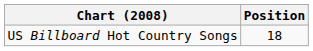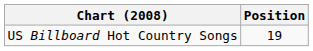 <table class="wikitable sortable">
 <tr>
 <th>Chart (2008)</th>
 <th>Position</th>
 </tr>
 <tr>
 <td>US <em>Billboard</em> Hot Country Songs</td>
-<td style="text-align:center;">18</td>
+<td style="text-align:center;">19</td>
 </tr>
 </table>
